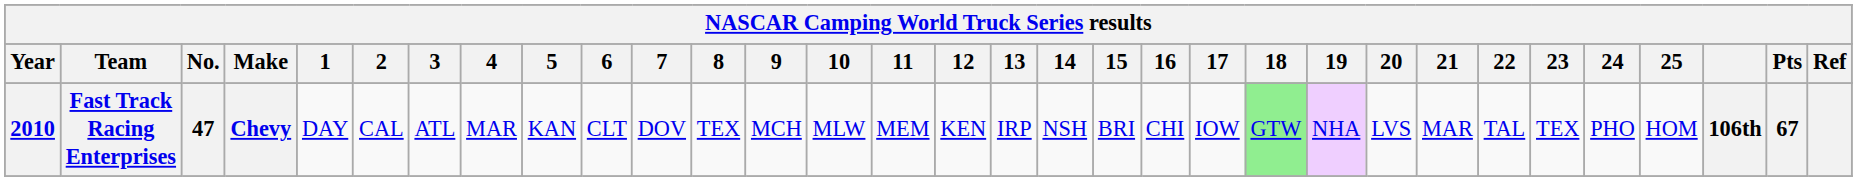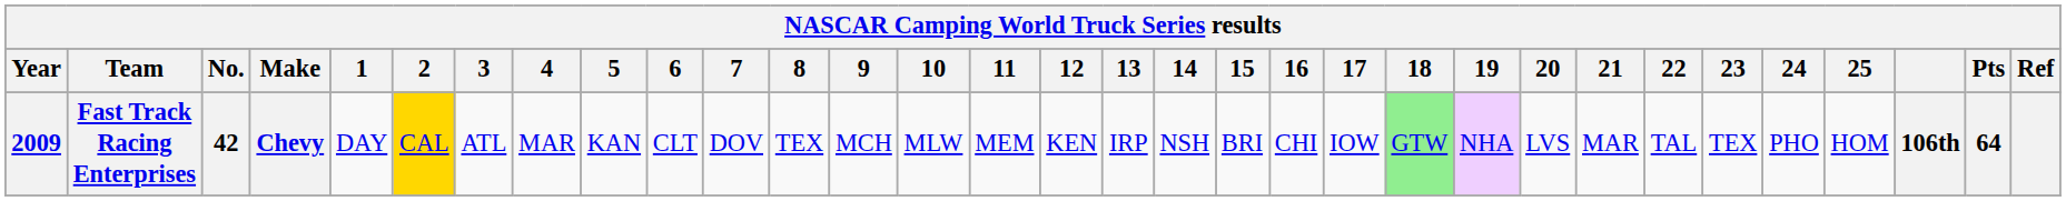 <table class="wikitable " style="text-align:center; font-size:75%">
 <tr>
 <th colspan=32><a href='#'>NASCAR Camping World Truck Series</a> results</th>
 </tr>
 <tr>
 <th>Year</th>
 <th>Team</th>
 <th>No.</th>
 <th>Make</th>
 <th>1</th>
 <th>2</th>
 <th>3</th>
 <th>4</th>
 <th>5</th>
 <th>6</th>
 <th>7</th>
 <th>8</th>
 <th>9</th>
 <th>10</th>
 <th>11</th>
 <th>12</th>
 <th>13</th>
 <th>14</th>
 <th>15</th>
 <th>16</th>
 <th>17</th>
 <th>18</th>
 <th>19</th>
 <th>20</th>
 <th>21</th>
 <th>22</th>
 <th>23</th>
 <th>24</th>
 <th>25</th>
 <th></th>
 <th>Pts</th>
 <th>Ref</th>
 </tr>
 <tr>
-<th><a href='#'>2010</a></th>
+<th><a href='#'>2009</a></th>
 <th><a href='#'>Fast Track Racing Enterprises</a></th>
-<th>47</th>
+<th>42</th>
 <th><a href='#'>Chevy</a></th>
 <td><a href='#'>DAY</a></td>
-<td><a href='#'>CAL</a></td>
+<td style="background: gold;"><a href='#'>CAL</a></td>
 <td><a href='#'>ATL</a></td>
 <td><a href='#'>MAR</a></td>
 <td><a href='#'>KAN</a></td>
 <td><a href='#'>CLT</a></td>
 <td><a href='#'>DOV</a></td>
 <td><a href='#'>TEX</a></td>
 <td><a href='#'>MCH</a></td>
 <td><a href='#'>MLW</a></td>
 <td><a href='#'>MEM</a></td>
 <td><a href='#'>KEN</a></td>
 <td><a href='#'>IRP</a></td>
 <td><a href='#'>NSH</a></td>
 <td><a href='#'>BRI</a></td>
 <td><a href='#'>CHI</a></td>
 <td><a href='#'>IOW</a></td>
 <td style="background: lightgreen;"><a href='#'>GTW</a></td>
 <td style="background:#EFCFFF;"><a href='#'>NHA</a><br></td>
 <td><a href='#'>LVS</a></td>
 <td><a href='#'>MAR</a></td>
 <td><a href='#'>TAL</a></td>
 <td><a href='#'>TEX</a></td>
 <td><a href='#'>PHO</a></td>
 <td><a href='#'>HOM</a></td>
 <th>106th</th>
-<th>67</th>
+<th>64</th>
 <th></th>
 </tr>
 </table>
